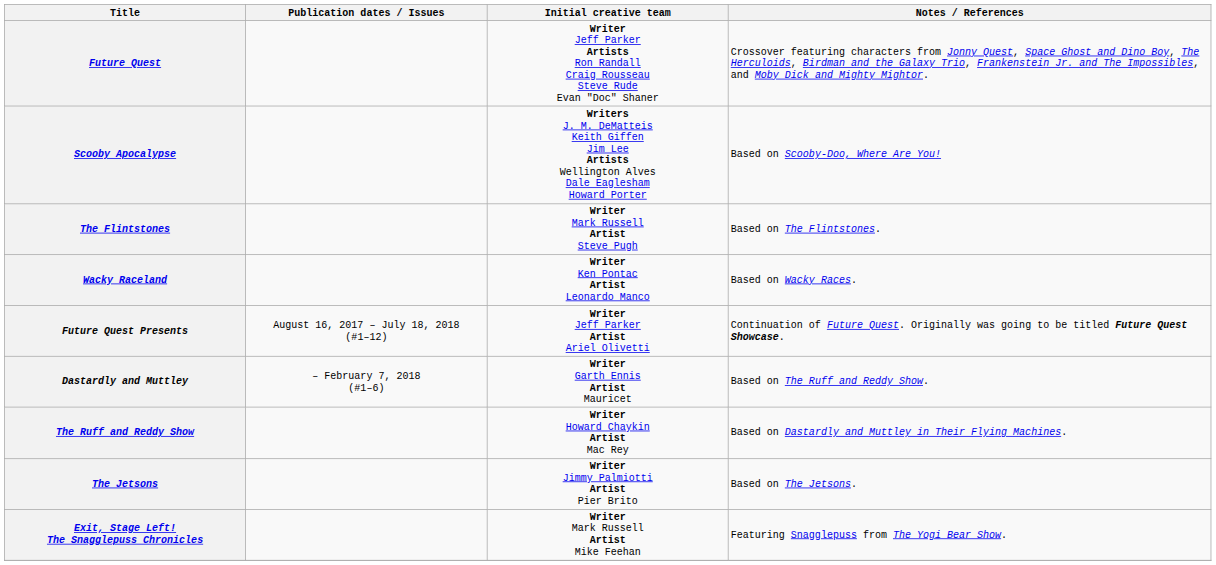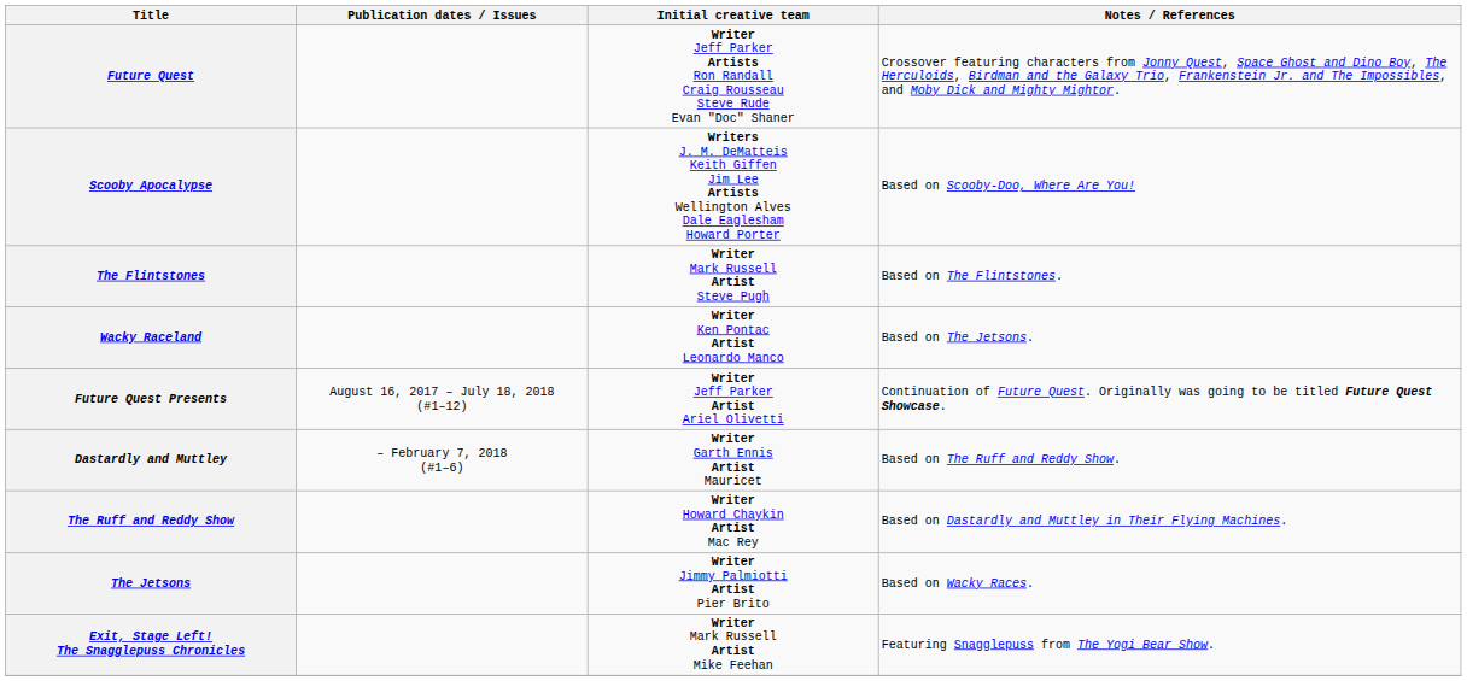 <table class="wikitable sortable" style="text-align:center; font-weight:normal;" width=99%>
 <tr>
 <th scope="col" width="15%" align="center">Title</th>
 <th scope="col" width="15%" align="center">Publication dates / Issues</th>
 <th scope="col" width="15%" align="center" class=unsortable>Initial creative team</th>
 <th scope="col" width="30%" align="center" class=unsortable>Notes / References</th>
 </tr>
 <tr>
 <th scope="row"><em><a href='#'>Future Quest</a></em></th>
 <td></td>
 <td><strong>Writer</strong><br><a href='#'>Jeff Parker</a><br><strong>Artists</strong><br><a href='#'>Ron Randall</a><br><a href='#'>Craig Rousseau</a><br><a href='#'>Steve Rude</a><br>Evan "Doc" Shaner</td>
 <td align="left">Crossover featuring characters from <em><a href='#'>Jonny Quest</a></em>, <em><a href='#'>Space Ghost and Dino Boy</a></em>, <em><a href='#'>The Herculoids</a></em>, <em><a href='#'>Birdman and the Galaxy Trio</a></em>, <em><a href='#'>Frankenstein Jr. and The Impossibles</a></em>, and  <em><a href='#'>Moby Dick and Mighty Mightor</a></em>.</td>
 </tr>
 <tr>
 <th scope="row"><em><a href='#'>Scooby Apocalypse</a></em></th>
 <td></td>
 <td><strong>Writers</strong><br><a href='#'>J. M. DeMatteis</a><br><a href='#'>Keith Giffen</a><br><a href='#'>Jim Lee</a><br><strong>Artists</strong><br>Wellington Alves<br><a href='#'>Dale Eaglesham</a><br><a href='#'>Howard Porter</a></td>
 <td align="left">Based on <em><a href='#'>Scooby-Doo, Where Are You!</a></em></td>
 </tr>
 <tr>
 <th scope="row"><em><a href='#'>The Flintstones</a></em></th>
 <td></td>
 <td><strong>Writer</strong><br><a href='#'>Mark Russell</a><br><strong>Artist</strong><br><a href='#'>Steve Pugh</a></td>
 <td align="left">Based on <em><a href='#'>The Flintstones</a></em>.</td>
 </tr>
 <tr>
 <th scope="row"><em><a href='#'>Wacky Raceland</a></em></th>
 <td></td>
 <td><strong>Writer</strong><br><a href='#'>Ken Pontac</a><br><strong>Artist</strong><br><a href='#'>Leonardo Manco</a></td>
-<td align="left">Based on <em><a href='#'>Wacky Races</a></em>.</td>
+<td align="left">Based on <em><a href='#'>The Jetsons</a></em>.</td>
 </tr>
 <tr>
 <th scope="row"><em>Future Quest Presents</em></th>
 <td>August 16, 2017 – July 18, 2018<br>(#1–12)</td>
 <td><strong>Writer</strong><br><a href='#'>Jeff Parker</a><br><strong>Artist</strong><br><a href='#'>Ariel Olivetti</a></td>
 <td align="left">Continuation of <em><a href='#'>Future Quest</a></em>. Originally was going to be titled <strong><em>Future Quest Showcase</em></strong>.</td>
 </tr>
 <tr>
 <th scope="row"><em>Dastardly and Muttley</em></th>
 <td> – February 7, 2018<br>(#1–6)</td>
 <td><strong>Writer</strong> <br><a href='#'>Garth Ennis</a><br><strong>Artist</strong><br>Mauricet</td>
 <td align="left">Based on <em><a href='#'>The Ruff and Reddy Show</a></em>.</td>
 </tr>
 <tr>
 <th scope="row"><em><a href='#'>The Ruff and Reddy Show</a></em></th>
 <td></td>
 <td><strong>Writer</strong> <br><a href='#'>Howard Chaykin</a><br><strong>Artist</strong><br>Mac Rey</td>
 <td align="left">Based on <em><a href='#'>Dastardly and Muttley in Their Flying Machines</a></em>.</td>
 </tr>
 <tr>
 <th scope="row"><em><a href='#'>The Jetsons</a></em></th>
 <td></td>
 <td><strong>Writer</strong> <br><a href='#'>Jimmy Palmiotti</a><br><strong>Artist</strong><br>Pier Brito</td>
-<td align="left">Based on <em><a href='#'>The Jetsons</a></em>.</td>
+<td align="left">Based on <em><a href='#'>Wacky Races</a></em>.</td>
 </tr>
 <tr>
 <th scope="row"><em><a href='#'>Exit, Stage Left!<br>The Snagglepuss Chronicles</a></em></th>
 <td></td>
 <td><strong>Writer</strong><br>Mark Russell<br><strong>Artist</strong><br>Mike Feehan</td>
 <td align="left">Featuring <a href='#'>Snagglepuss</a> from <em><a href='#'>The Yogi Bear Show</a></em>.</td>
 </tr>
 <tr>
 </tr>
 </table>
